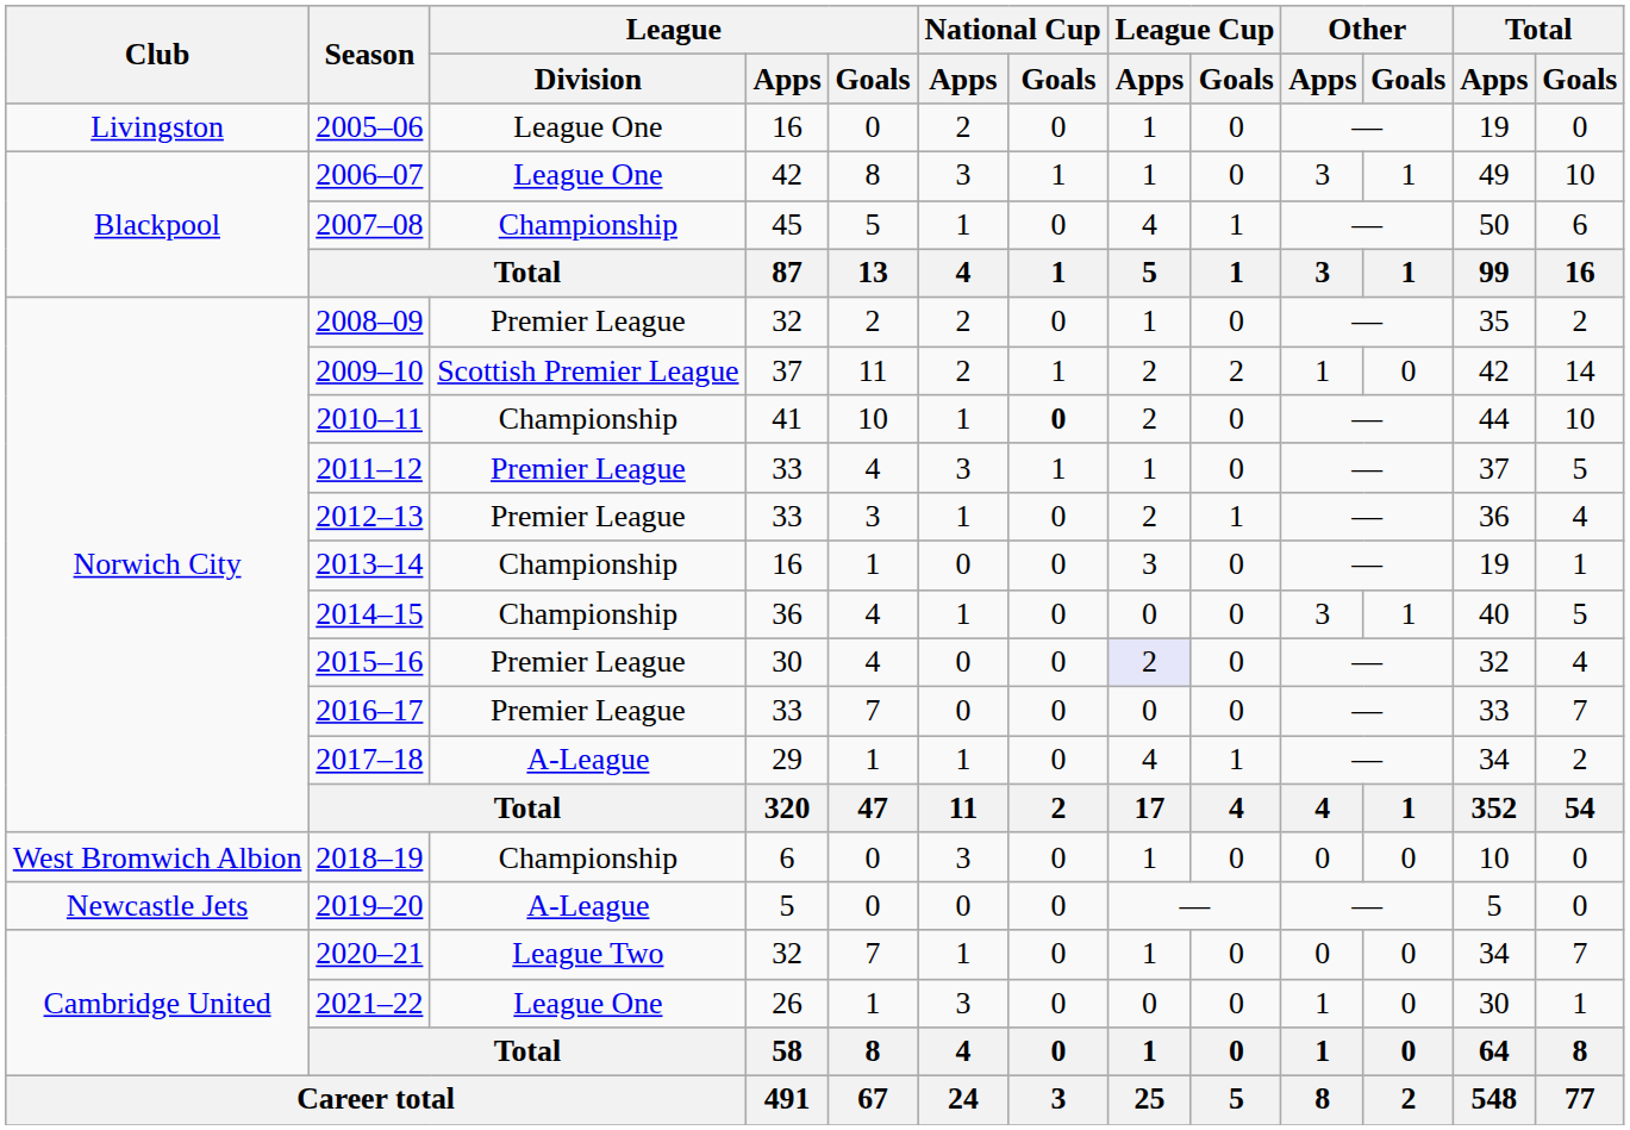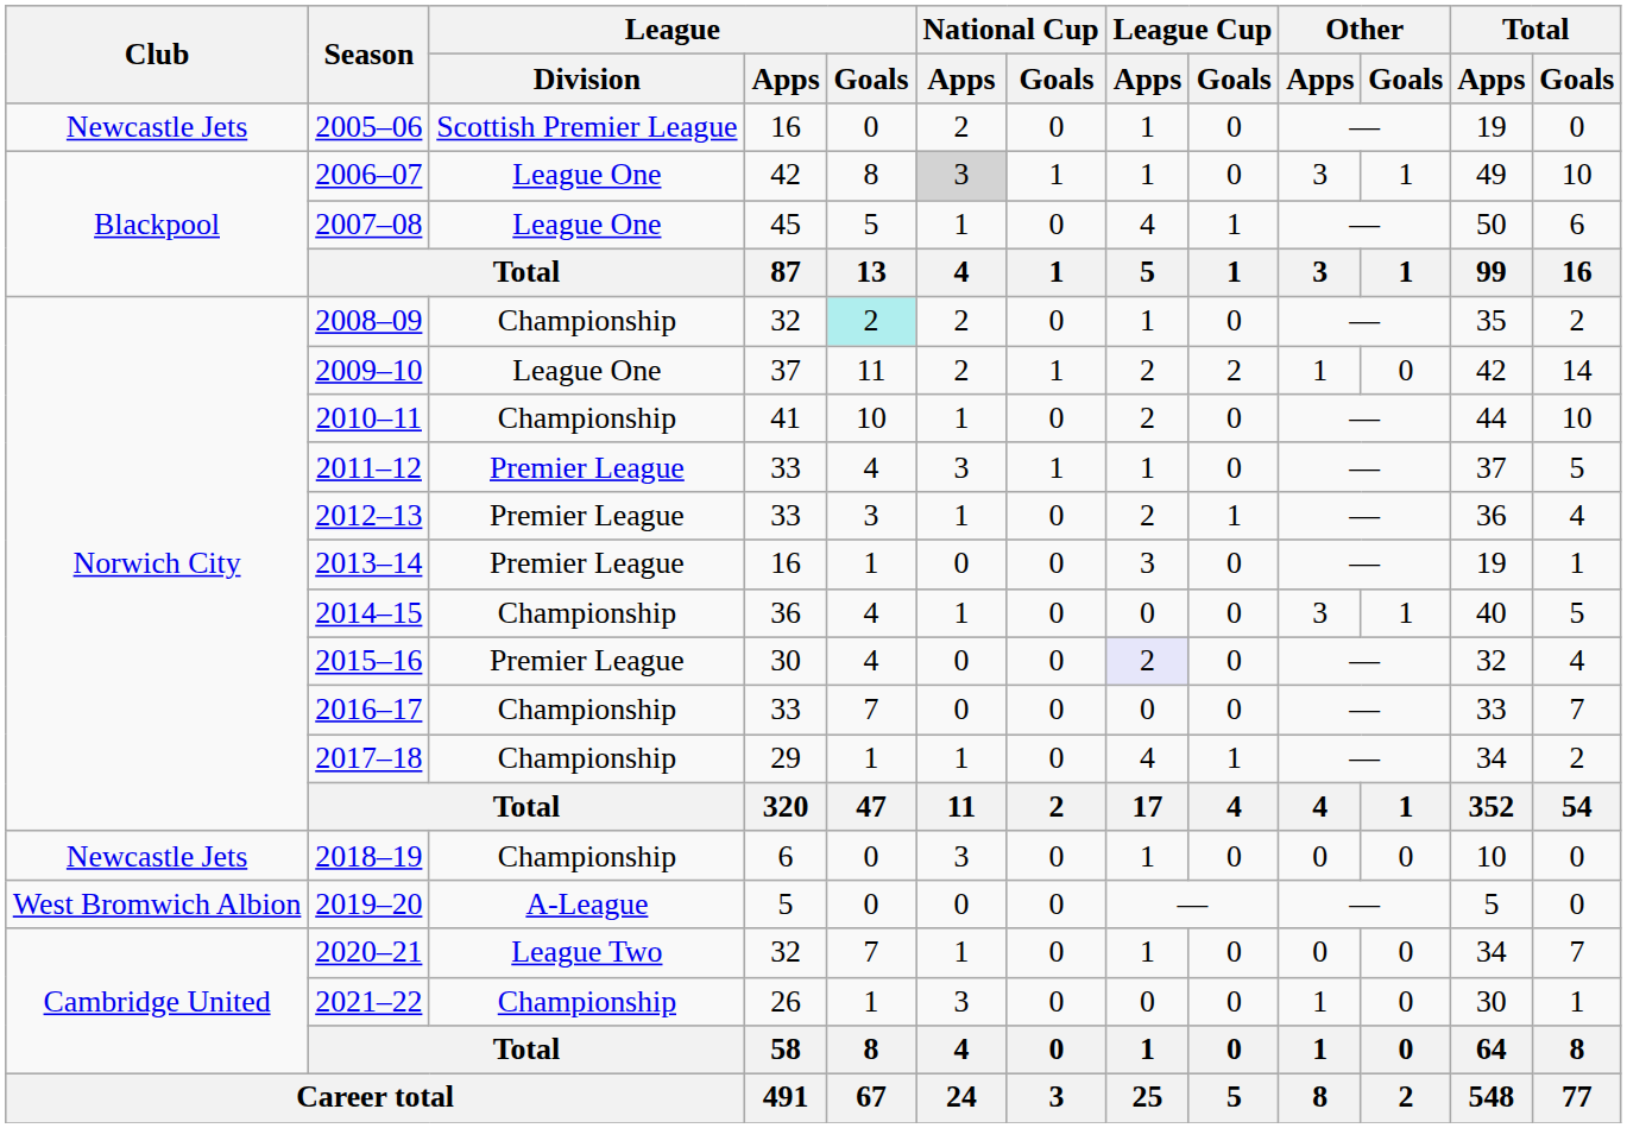 <table class="wikitable" style="text-align:center">
 <tr>
 <th rowspan="2">Club</th>
 <th rowspan="2">Season</th>
 <th colspan="3">League</th>
 <th colspan="2">National Cup</th>
 <th colspan="2">League Cup</th>
 <th colspan="2">Other</th>
 <th colspan="2">Total</th>
 </tr>
 <tr>
 <th>Division</th>
 <th>Apps</th>
 <th>Goals</th>
 <th>Apps</th>
 <th>Goals</th>
 <th>Apps</th>
 <th>Goals</th>
 <th>Apps</th>
 <th>Goals</th>
 <th>Apps</th>
 <th>Goals</th>
 </tr>
 <tr>
-<td><a href='#'>Livingston</a></td>
+<td><a href='#'>Newcastle Jets</a></td>
 <td><a href='#'>2005–06</a></td>
-<td>League One</td>
+<td><a href='#'>Scottish Premier League</a></td>
 <td>16</td>
 <td>0</td>
 <td>2</td>
 <td>0</td>
 <td>1</td>
 <td>0</td>
 <td colspan="2">—</td>
 <td>19</td>
 <td>0</td>
 </tr>
 <tr>
 <td rowspan="3"><a href='#'>Blackpool</a></td>
 <td><a href='#'>2006–07</a></td>
 <td><a href='#'>League One</a></td>
 <td>42</td>
 <td>8</td>
-<td>3</td>
+<td style="background: lightgrey;">3</td>
 <td>1</td>
 <td>1</td>
 <td>0</td>
 <td>3</td>
 <td>1</td>
 <td>49</td>
 <td>10</td>
 </tr>
 <tr>
 <td><a href='#'>2007–08</a></td>
-<td><a href='#'>Championship</a></td>
+<td><a href='#'>League One</a></td>
 <td>45</td>
 <td>5</td>
 <td>1</td>
 <td>0</td>
 <td>4</td>
 <td>1</td>
 <td colspan="2">—</td>
 <td>50</td>
 <td>6</td>
 </tr>
 <tr>
 <th colspan="2">Total</th>
 <th>87</th>
 <th>13</th>
 <th>4</th>
 <th>1</th>
 <th>5</th>
 <th>1</th>
 <th>3</th>
 <th>1</th>
 <th>99</th>
 <th>16</th>
 </tr>
 <tr>
 <td rowspan="11"><a href='#'>Norwich City</a></td>
 <td><a href='#'>2008–09</a></td>
-<td>Premier League</td>
+<td>Championship</td>
 <td>32</td>
-<td>2</td>
+<td style="background: paleturquoise;">2</td>
 <td>2</td>
 <td>0</td>
 <td>1</td>
 <td>0</td>
 <td colspan="2">—</td>
 <td>35</td>
 <td>2</td>
 </tr>
 <tr>
 <td><a href='#'>2009–10</a></td>
-<td><a href='#'>Scottish Premier League</a></td>
+<td>League One</td>
 <td>37</td>
 <td>11</td>
 <td>2</td>
 <td>1</td>
 <td>2</td>
 <td>2</td>
 <td>1</td>
 <td>0</td>
 <td>42</td>
 <td>14</td>
 </tr>
 <tr>
 <td><a href='#'>2010–11</a></td>
 <td>Championship</td>
 <td>41</td>
 <td>10</td>
 <td>1</td>
-<td><strong>0</strong></td>
+<td>0</td>
 <td>2</td>
 <td>0</td>
 <td colspan="2">—</td>
 <td>44</td>
 <td>10</td>
 </tr>
 <tr>
 <td><a href='#'>2011–12</a></td>
 <td><a href='#'>Premier League</a></td>
 <td>33</td>
 <td>4</td>
 <td>3</td>
 <td>1</td>
 <td>1</td>
 <td>0</td>
 <td colspan="2">—</td>
 <td>37</td>
 <td>5</td>
 </tr>
 <tr>
 <td><a href='#'>2012–13</a></td>
 <td>Premier League</td>
 <td>33</td>
 <td>3</td>
 <td>1</td>
 <td>0</td>
 <td>2</td>
 <td>1</td>
 <td colspan="2">—</td>
 <td>36</td>
 <td>4</td>
 </tr>
 <tr>
 <td><a href='#'>2013–14</a></td>
-<td>Championship</td>
+<td>Premier League</td>
 <td>16</td>
 <td>1</td>
 <td>0</td>
 <td>0</td>
 <td>3</td>
 <td>0</td>
 <td colspan="2">—</td>
 <td>19</td>
 <td>1</td>
 </tr>
 <tr>
 <td><a href='#'>2014–15</a></td>
 <td>Championship</td>
 <td>36</td>
 <td>4</td>
 <td>1</td>
 <td>0</td>
 <td>0</td>
 <td>0</td>
 <td>3</td>
 <td>1</td>
 <td>40</td>
 <td>5</td>
 </tr>
 <tr>
 <td><a href='#'>2015–16</a></td>
 <td>Premier League</td>
 <td>30</td>
 <td>4</td>
 <td>0</td>
 <td>0</td>
 <td style="background: lavender;">2</td>
 <td>0</td>
 <td colspan="2">—</td>
 <td>32</td>
 <td>4</td>
 </tr>
 <tr>
 <td><a href='#'>2016–17</a></td>
-<td>Premier League</td>
+<td>Championship</td>
 <td>33</td>
 <td>7</td>
 <td>0</td>
 <td>0</td>
 <td>0</td>
 <td>0</td>
 <td colspan="2">—</td>
 <td>33</td>
 <td>7</td>
 </tr>
 <tr>
 <td><a href='#'>2017–18</a></td>
-<td><a href='#'>A-League</a></td>
+<td>Championship</td>
 <td>29</td>
 <td>1</td>
 <td>1</td>
 <td>0</td>
 <td>4</td>
 <td>1</td>
 <td colspan="2">—</td>
 <td>34</td>
 <td>2</td>
 </tr>
 <tr>
 <th colspan="2">Total</th>
 <th>320</th>
 <th>47</th>
 <th>11</th>
 <th>2</th>
 <th>17</th>
 <th>4</th>
 <th>4</th>
 <th>1</th>
 <th>352</th>
 <th>54</th>
 </tr>
 <tr>
-<td><a href='#'>West Bromwich Albion</a></td>
+<td><a href='#'>Newcastle Jets</a></td>
 <td><a href='#'>2018–19</a></td>
 <td>Championship</td>
 <td>6</td>
 <td>0</td>
 <td>3</td>
 <td>0</td>
 <td>1</td>
 <td>0</td>
 <td>0</td>
 <td>0</td>
 <td>10</td>
 <td>0</td>
 </tr>
 <tr>
-<td><a href='#'>Newcastle Jets</a></td>
+<td><a href='#'>West Bromwich Albion</a></td>
 <td><a href='#'>2019–20</a></td>
 <td><a href='#'>A-League</a></td>
 <td>5</td>
 <td>0</td>
 <td>0</td>
 <td>0</td>
 <td colspan="2">—</td>
 <td colspan="2">—</td>
 <td>5</td>
 <td>0</td>
 </tr>
 <tr>
 <td rowspan=3><a href='#'>Cambridge United</a></td>
 <td><a href='#'>2020–21</a></td>
 <td><a href='#'>League Two</a></td>
 <td>32</td>
 <td>7</td>
 <td>1</td>
 <td>0</td>
 <td>1</td>
 <td>0</td>
 <td>0</td>
 <td>0</td>
 <td>34</td>
 <td>7</td>
 </tr>
 <tr>
 <td><a href='#'>2021–22</a></td>
-<td><a href='#'>League One</a></td>
+<td><a href='#'>Championship</a></td>
 <td>26</td>
 <td>1</td>
 <td>3</td>
 <td>0</td>
 <td>0</td>
 <td>0</td>
 <td>1</td>
 <td>0</td>
 <td>30</td>
 <td>1</td>
 </tr>
 <tr>
 <th colspan="2">Total</th>
 <th>58</th>
 <th>8</th>
 <th>4</th>
 <th>0</th>
 <th>1</th>
 <th>0</th>
 <th>1</th>
 <th>0</th>
 <th>64</th>
 <th>8</th>
 </tr>
 <tr>
 <th colspan="3">Career total</th>
 <th>491</th>
 <th>67</th>
 <th>24</th>
 <th>3</th>
 <th>25</th>
 <th>5</th>
 <th>8</th>
 <th>2</th>
 <th>548</th>
 <th>77</th>
 </tr>
 </table>
